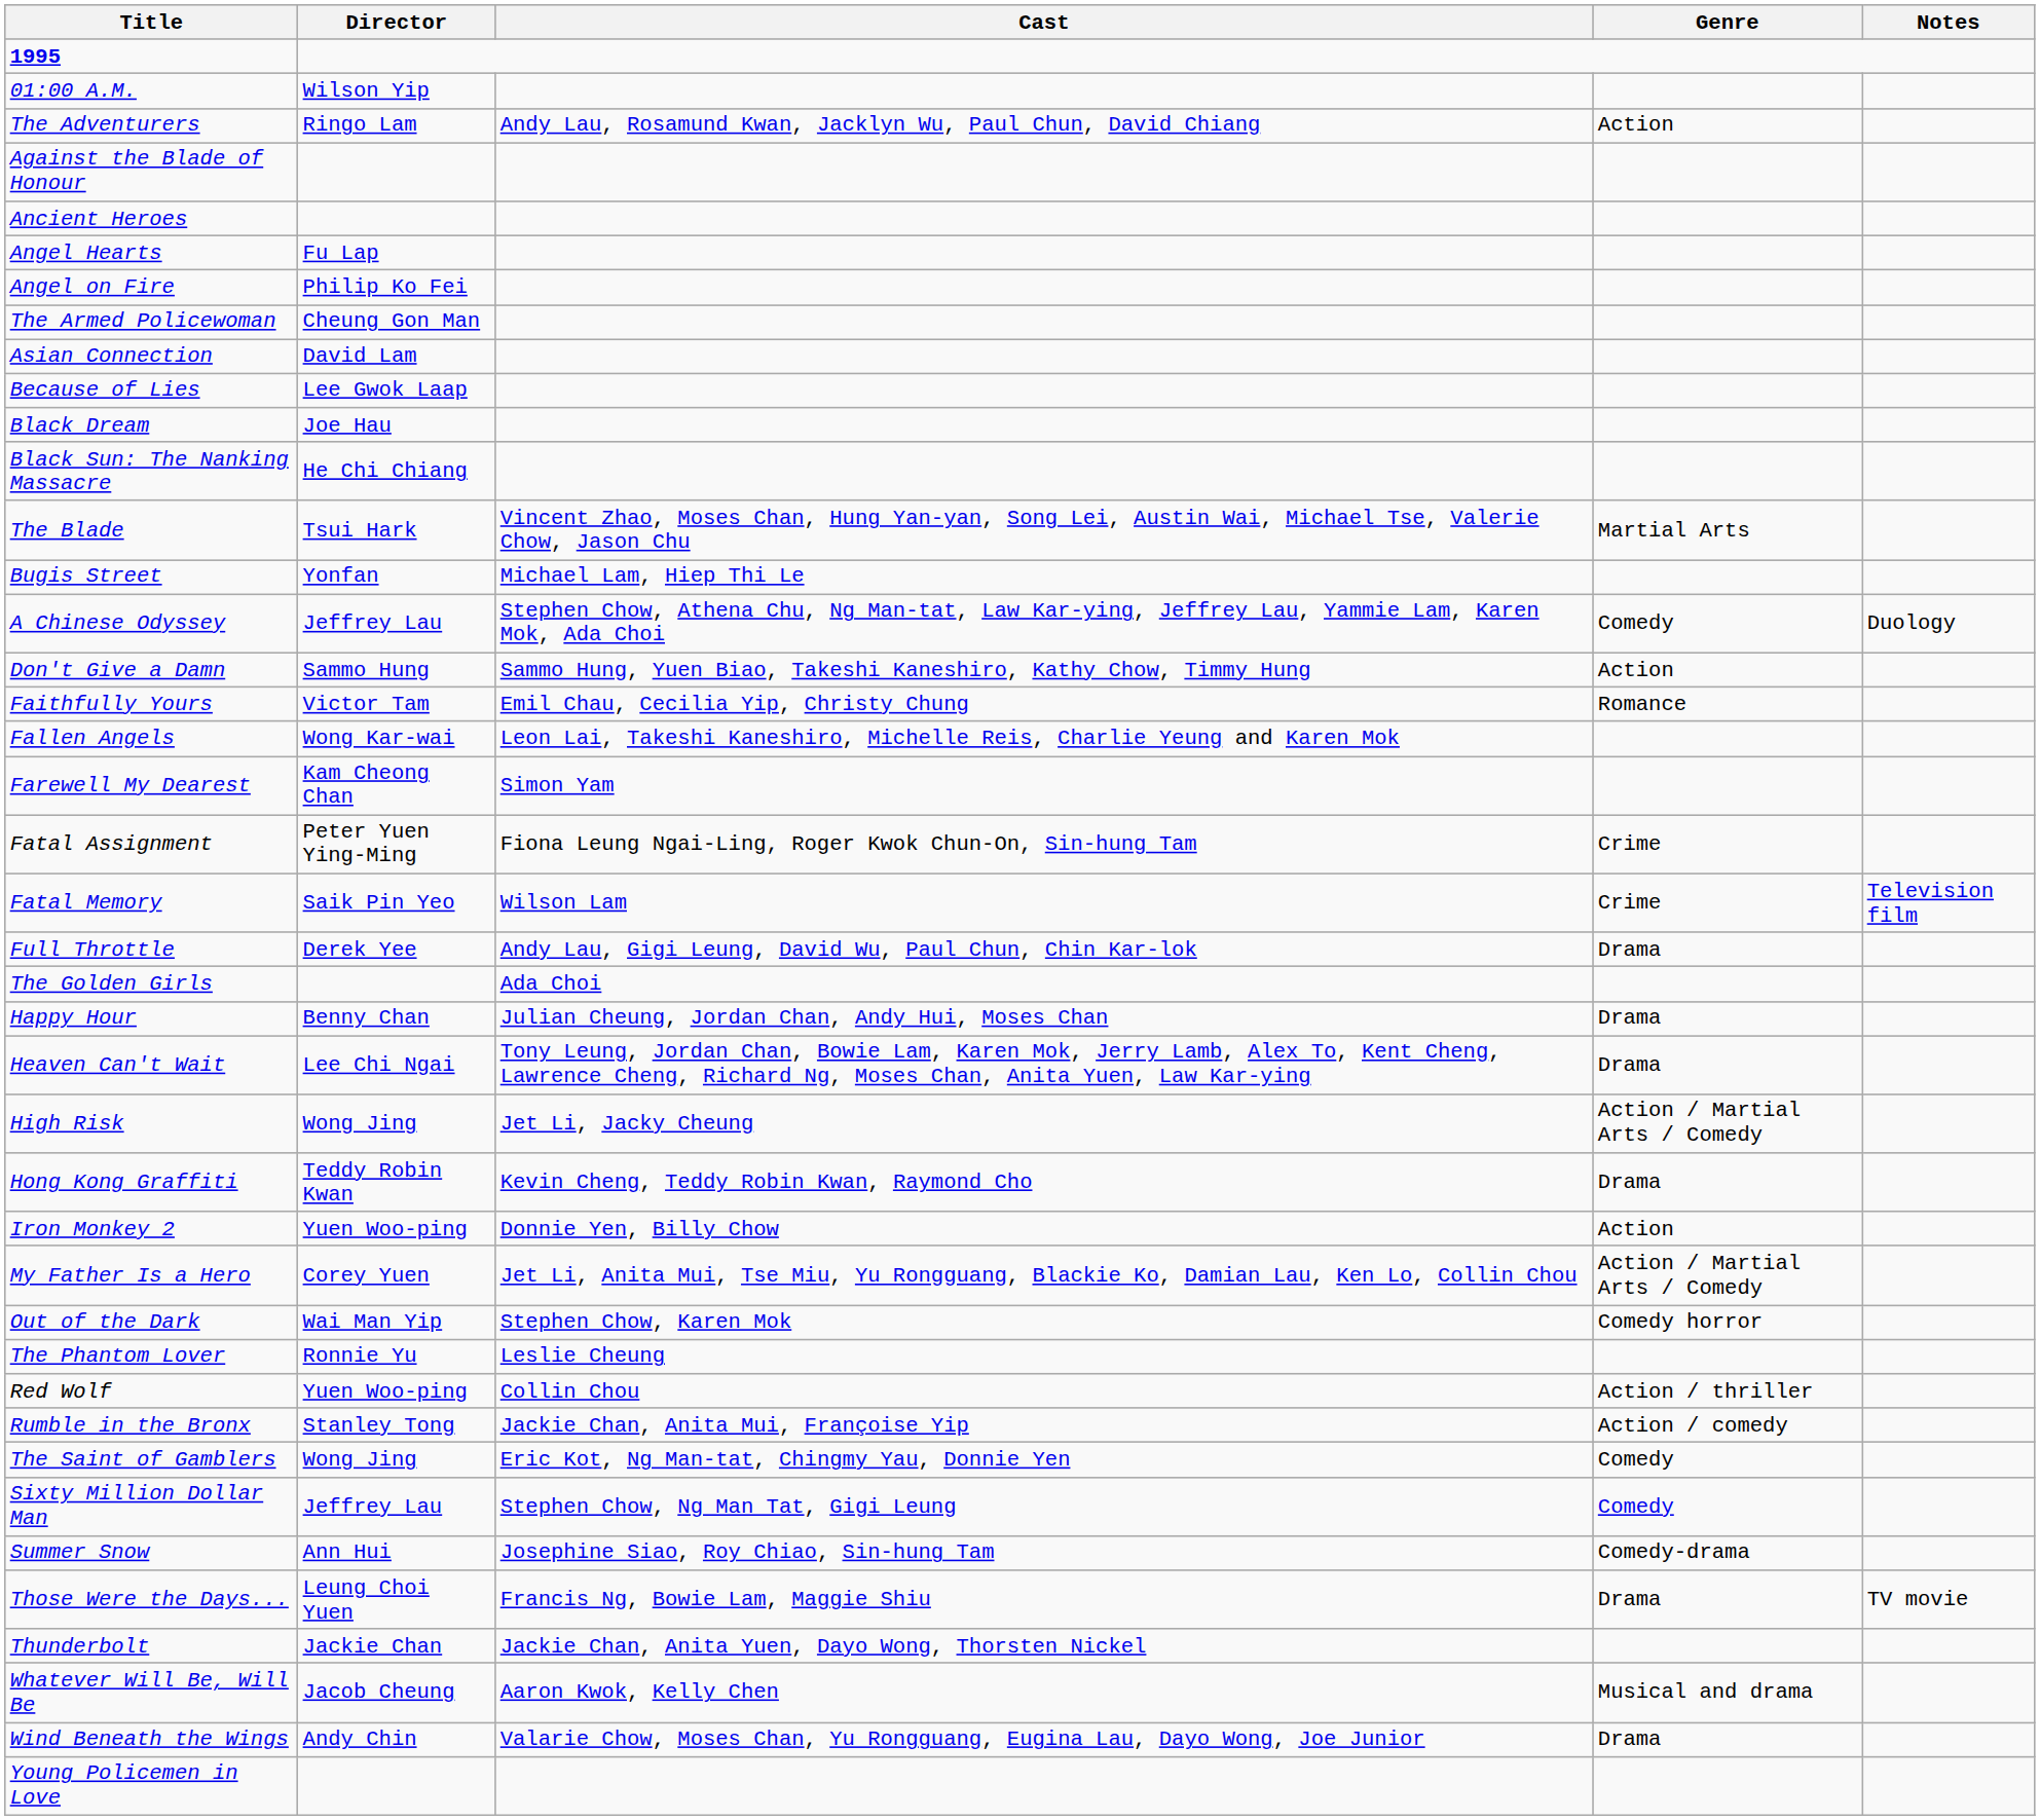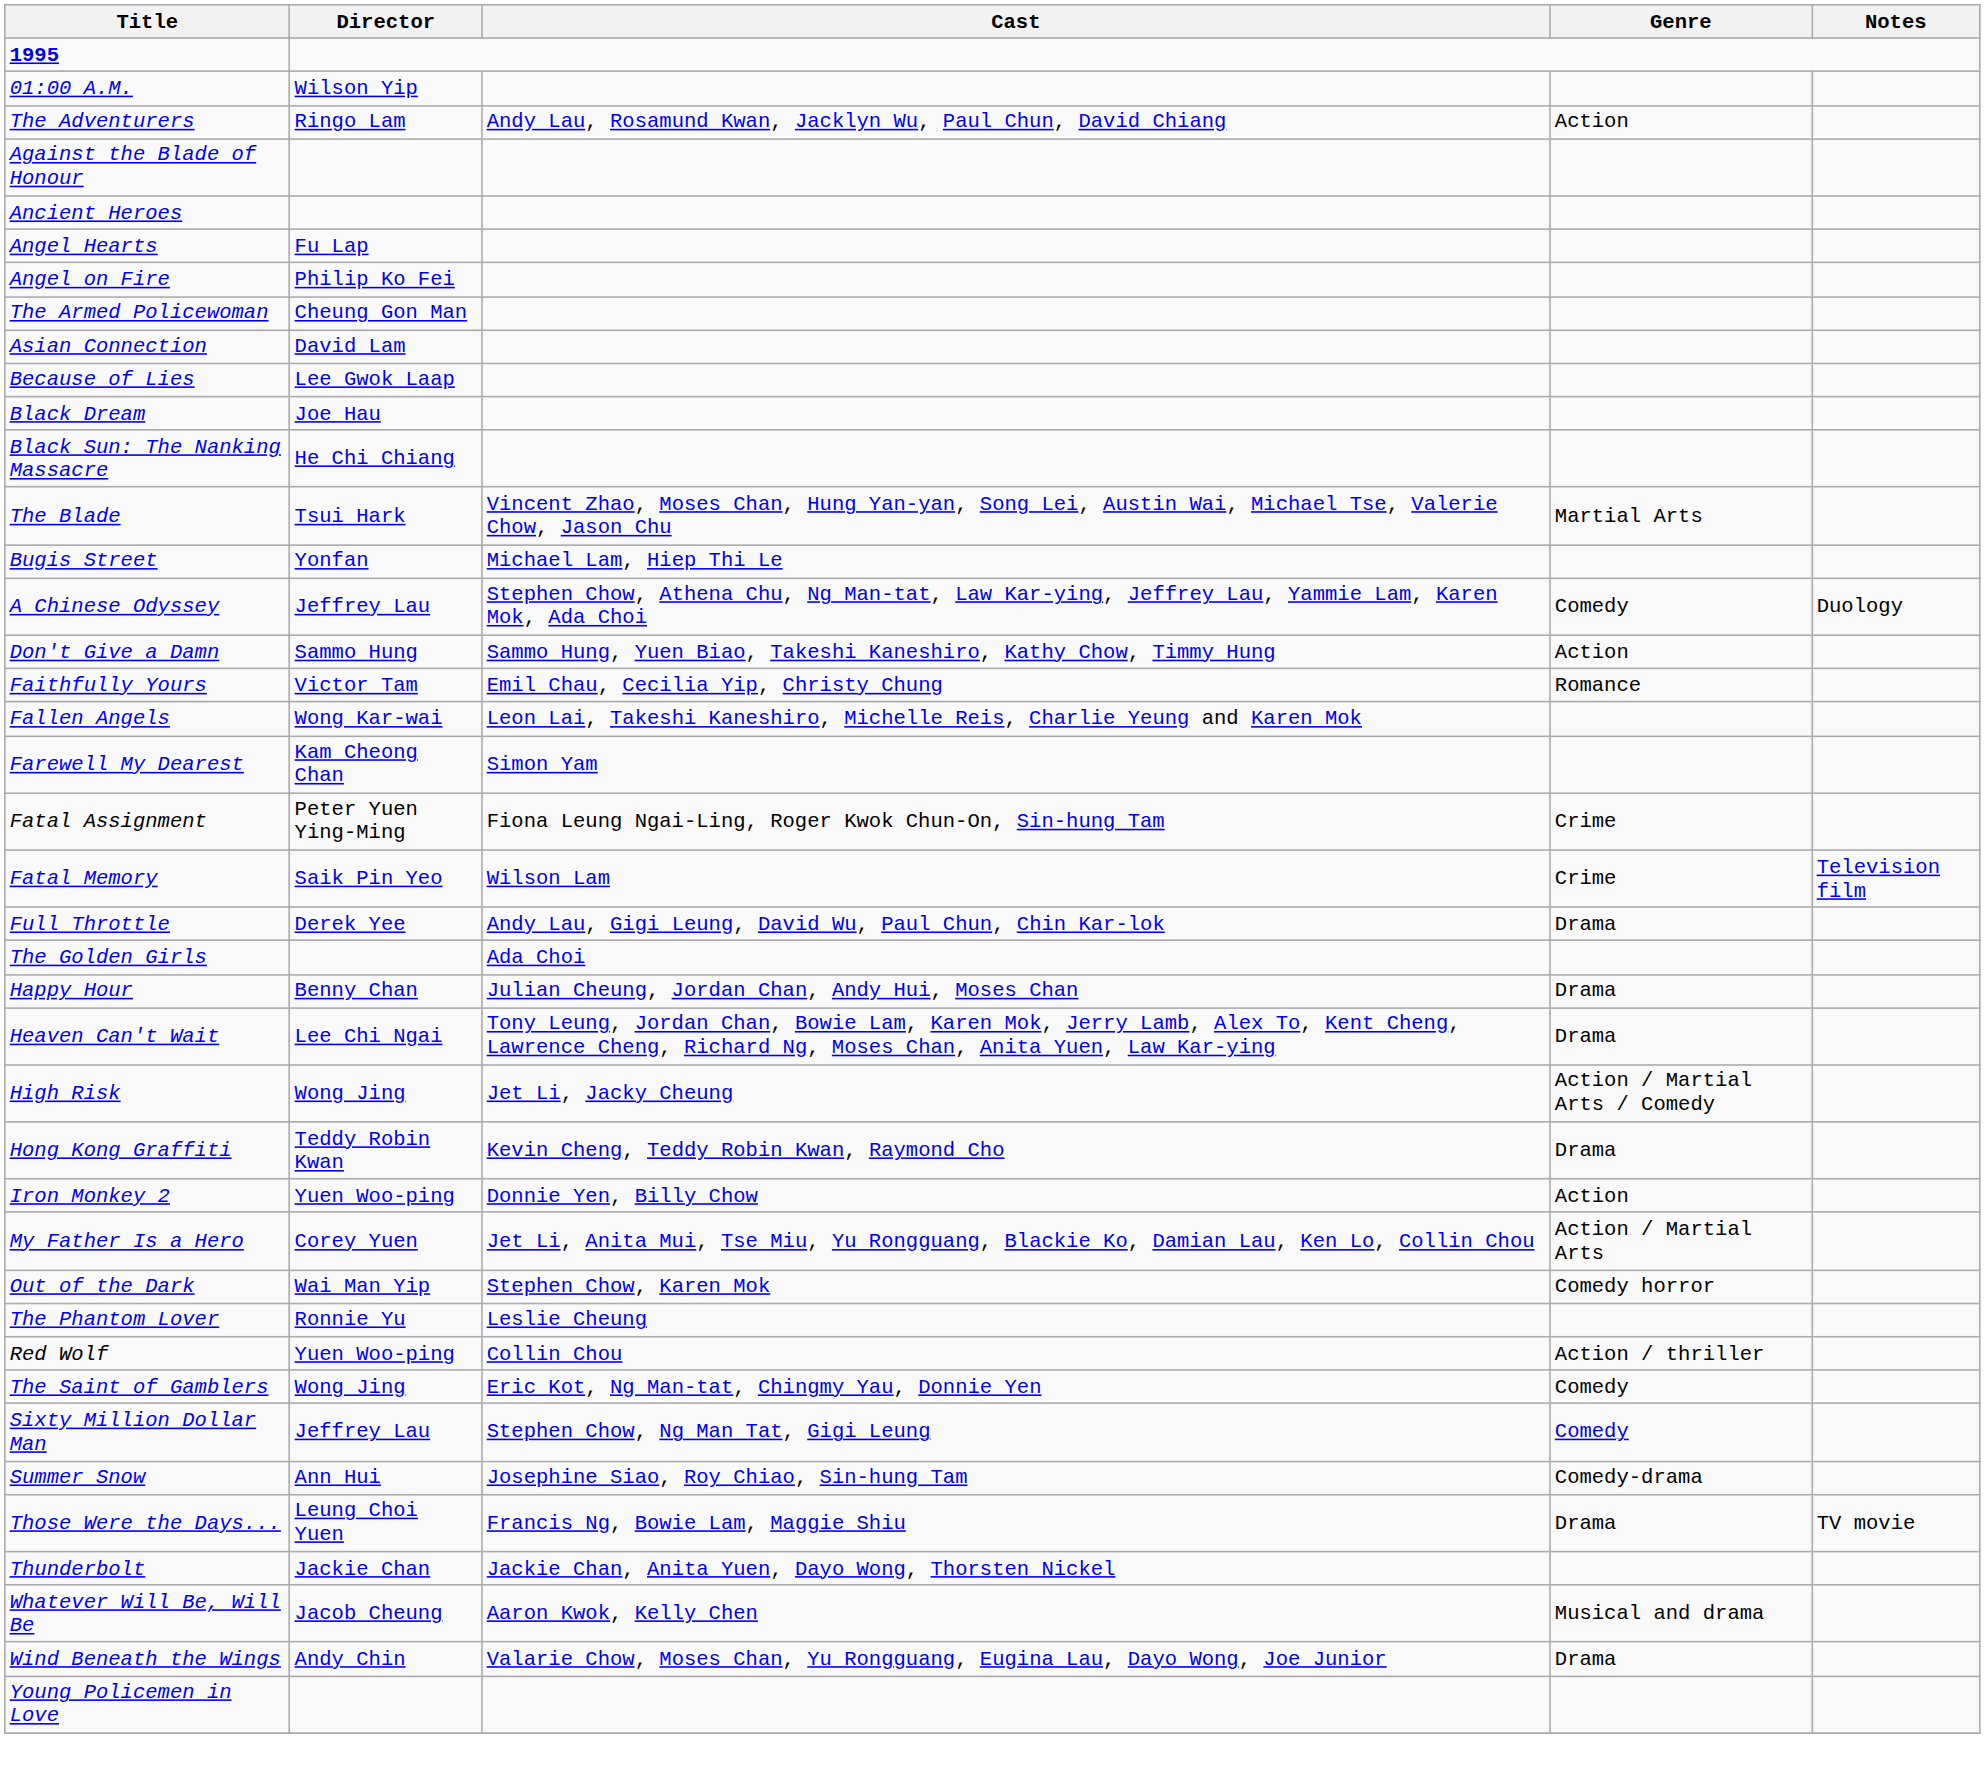 <table class="wikitable sortable">
 <tr>
 <th>Title</th>
 <th>Director</th>
 <th>Cast</th>
 <th>Genre</th>
 <th>Notes</th>
 </tr>
 <tr>
 <td><strong><a href='#'>1995</a></strong></td>
 </tr>
 <tr>
 <td><em><a href='#'>01:00 A.M.</a></em></td>
 <td><a href='#'>Wilson Yip</a></td>
 <td></td>
 <td></td>
 <td></td>
 </tr>
 <tr>
 <td><em><a href='#'>The Adventurers</a></em></td>
 <td><a href='#'>Ringo Lam</a></td>
 <td><a href='#'>Andy Lau</a>, <a href='#'>Rosamund Kwan</a>, <a href='#'>Jacklyn Wu</a>, <a href='#'>Paul Chun</a>, <a href='#'>David Chiang</a></td>
 <td>Action</td>
 <td></td>
 </tr>
 <tr>
 <td><em><a href='#'>Against the Blade of Honour</a></em></td>
 <td></td>
 <td></td>
 <td></td>
 <td></td>
 </tr>
 <tr>
 <td><em><a href='#'>Ancient Heroes</a></em></td>
 <td></td>
 <td></td>
 <td></td>
 <td></td>
 </tr>
 <tr>
 <td><em><a href='#'>Angel Hearts</a></em></td>
 <td><a href='#'>Fu Lap</a></td>
 <td></td>
 <td></td>
 <td></td>
 </tr>
 <tr>
 <td><em><a href='#'>Angel on Fire</a></em></td>
 <td><a href='#'>Philip Ko Fei</a></td>
 <td></td>
 <td></td>
 <td></td>
 </tr>
 <tr>
 <td><em><a href='#'>The Armed Policewoman</a></em></td>
 <td><a href='#'>Cheung Gon Man</a></td>
 <td></td>
 <td></td>
 <td></td>
 </tr>
 <tr>
 <td><em><a href='#'>Asian Connection</a></em></td>
 <td><a href='#'>David Lam</a></td>
 <td></td>
 <td></td>
 <td></td>
 </tr>
 <tr>
 <td><em><a href='#'>Because of Lies</a></em></td>
 <td><a href='#'>Lee Gwok Laap</a></td>
 <td></td>
 <td></td>
 <td></td>
 </tr>
 <tr>
 <td><em><a href='#'>Black Dream</a></em></td>
 <td><a href='#'>Joe Hau</a></td>
 <td></td>
 <td></td>
 <td></td>
 </tr>
 <tr>
 <td><em><a href='#'>Black Sun: The Nanking Massacre</a></em></td>
 <td><a href='#'>He Chi Chiang</a></td>
 <td></td>
 <td></td>
 <td></td>
 </tr>
 <tr>
 <td><em><a href='#'>The Blade</a></em></td>
 <td><a href='#'>Tsui Hark</a></td>
 <td><a href='#'>Vincent Zhao</a>, <a href='#'>Moses Chan</a>, <a href='#'>Hung Yan-yan</a>, <a href='#'>Song Lei</a>, <a href='#'>Austin Wai</a>, <a href='#'>Michael Tse</a>, <a href='#'>Valerie Chow</a>, <a href='#'>Jason Chu</a></td>
 <td>Martial Arts</td>
 <td></td>
 </tr>
 <tr>
 <td><em><a href='#'>Bugis Street</a></em></td>
 <td><a href='#'>Yonfan</a></td>
 <td><a href='#'>Michael Lam</a>, <a href='#'>Hiep Thi Le</a></td>
 <td></td>
 <td></td>
 </tr>
 <tr>
 <td><em><a href='#'>A Chinese Odyssey</a></em></td>
 <td><a href='#'>Jeffrey Lau</a></td>
 <td><a href='#'>Stephen Chow</a>, <a href='#'>Athena Chu</a>, <a href='#'>Ng Man-tat</a>, <a href='#'>Law Kar-ying</a>, <a href='#'>Jeffrey Lau</a>, <a href='#'>Yammie Lam</a>, <a href='#'>Karen Mok</a>, <a href='#'>Ada Choi</a></td>
 <td>Comedy</td>
 <td>Duology</td>
 </tr>
 <tr>
 <td><em><a href='#'>Don't Give a Damn</a></em></td>
 <td><a href='#'>Sammo Hung</a></td>
 <td><a href='#'>Sammo Hung</a>, <a href='#'>Yuen Biao</a>, <a href='#'>Takeshi Kaneshiro</a>, <a href='#'>Kathy Chow</a>, <a href='#'>Timmy Hung</a></td>
 <td>Action</td>
 <td></td>
 </tr>
 <tr>
 <td><em><a href='#'>Faithfully Yours</a></em></td>
 <td><a href='#'>Victor Tam</a></td>
 <td><a href='#'>Emil Chau</a>, <a href='#'>Cecilia Yip</a>, <a href='#'>Christy Chung</a></td>
 <td>Romance</td>
 <td></td>
 </tr>
 <tr>
 <td><em><a href='#'>Fallen Angels</a></em></td>
 <td><a href='#'>Wong Kar-wai</a></td>
 <td><a href='#'>Leon Lai</a>, <a href='#'>Takeshi Kaneshiro</a>, <a href='#'>Michelle Reis</a>, <a href='#'>Charlie Yeung</a> and <a href='#'>Karen Mok</a></td>
 <td></td>
 <td></td>
 </tr>
 <tr>
 <td><em><a href='#'>Farewell My Dearest</a></em></td>
 <td><a href='#'>Kam Cheong Chan</a></td>
 <td><a href='#'>Simon Yam</a></td>
 <td></td>
 <td></td>
 </tr>
 <tr>
 <td><em>Fatal Assignment</em></td>
 <td>Peter Yuen Ying-Ming</td>
 <td>Fiona Leung Ngai-Ling, Roger Kwok Chun-On, <a href='#'>Sin-hung Tam</a></td>
 <td>Crime</td>
 <td></td>
 </tr>
 <tr>
 <td><em><a href='#'>Fatal Memory</a></em></td>
 <td><a href='#'>Saik Pin Yeo</a></td>
 <td><a href='#'>Wilson Lam</a></td>
 <td>Crime</td>
 <td><a href='#'>Television film</a></td>
 </tr>
 <tr>
 <td><em><a href='#'>Full Throttle</a></em></td>
 <td><a href='#'>Derek Yee</a></td>
 <td><a href='#'>Andy Lau</a>, <a href='#'>Gigi Leung</a>, <a href='#'>David Wu</a>, <a href='#'>Paul Chun</a>, <a href='#'>Chin Kar-lok</a></td>
 <td>Drama</td>
 <td></td>
 </tr>
 <tr>
 <td><em><a href='#'>The Golden Girls</a></em></td>
 <td></td>
 <td><a href='#'>Ada Choi</a></td>
 <td></td>
 <td></td>
 </tr>
 <tr>
 <td><em><a href='#'>Happy Hour</a></em></td>
 <td><a href='#'>Benny Chan</a></td>
 <td><a href='#'>Julian Cheung</a>, <a href='#'>Jordan Chan</a>, <a href='#'>Andy Hui</a>, <a href='#'>Moses Chan</a></td>
 <td>Drama</td>
 <td></td>
 </tr>
 <tr>
 <td><em><a href='#'>Heaven Can't Wait</a></em></td>
 <td><a href='#'>Lee Chi Ngai</a></td>
 <td><a href='#'>Tony Leung</a>, <a href='#'>Jordan Chan</a>, <a href='#'>Bowie Lam</a>, <a href='#'>Karen Mok</a>, <a href='#'>Jerry Lamb</a>, <a href='#'>Alex To</a>, <a href='#'>Kent Cheng</a>, <a href='#'>Lawrence Cheng</a>, <a href='#'>Richard Ng</a>, <a href='#'>Moses Chan</a>, <a href='#'>Anita Yuen</a>, <a href='#'>Law Kar-ying</a></td>
 <td>Drama</td>
 <td></td>
 </tr>
 <tr>
 <td><em><a href='#'>High Risk</a></em></td>
 <td><a href='#'>Wong Jing</a></td>
 <td><a href='#'>Jet Li</a>, <a href='#'>Jacky Cheung</a></td>
 <td>Action / Martial Arts / Comedy</td>
 <td></td>
 </tr>
 <tr>
 <td><em><a href='#'>Hong Kong Graffiti</a></em></td>
 <td><a href='#'>Teddy Robin Kwan</a></td>
 <td><a href='#'>Kevin Cheng</a>, <a href='#'>Teddy Robin Kwan</a>, <a href='#'>Raymond Cho</a></td>
 <td>Drama</td>
 <td></td>
 </tr>
 <tr>
 <td><em><a href='#'>Iron Monkey 2</a></em></td>
 <td><a href='#'>Yuen Woo-ping</a></td>
 <td><a href='#'>Donnie Yen</a>, <a href='#'>Billy Chow</a></td>
 <td>Action</td>
 <td></td>
 </tr>
 <tr>
 <td><em><a href='#'>My Father Is a Hero</a></em></td>
 <td><a href='#'>Corey Yuen</a></td>
 <td><a href='#'>Jet Li</a>, <a href='#'>Anita Mui</a>, <a href='#'>Tse Miu</a>, <a href='#'>Yu Rongguang</a>, <a href='#'>Blackie Ko</a>, <a href='#'>Damian Lau</a>, <a href='#'>Ken Lo</a>, <a href='#'>Collin Chou</a></td>
-<td>Action / Martial Arts / Comedy</td>
+<td>Action / Martial Arts</td>
 <td></td>
 </tr>
 <tr>
 <td><em><a href='#'>Out of the Dark</a></em></td>
 <td><a href='#'>Wai Man Yip</a></td>
 <td><a href='#'>Stephen Chow</a>, <a href='#'>Karen Mok</a></td>
 <td>Comedy horror</td>
 <td></td>
 </tr>
 <tr>
 <td><em><a href='#'>The Phantom Lover</a></em></td>
 <td><a href='#'>Ronnie Yu</a></td>
 <td><a href='#'>Leslie Cheung</a></td>
 <td></td>
 <td></td>
 </tr>
 <tr>
 <td><em>Red Wolf</em></td>
 <td><a href='#'>Yuen Woo-ping</a></td>
 <td><a href='#'>Collin Chou</a></td>
 <td>Action / thriller</td>
-<td></td>
-</tr>
-<tr>
-<td><em><a href='#'>Rumble in the Bronx</a></em></td>
-<td><a href='#'>Stanley Tong</a></td>
-<td><a href='#'>Jackie Chan</a>, <a href='#'>Anita Mui</a>, <a href='#'>Françoise Yip</a></td>
-<td>Action / comedy</td>
 <td></td>
 </tr>
 <tr>
 <td><em><a href='#'>The Saint of Gamblers</a></em></td>
 <td><a href='#'>Wong Jing</a></td>
 <td><a href='#'>Eric Kot</a>, <a href='#'>Ng Man-tat</a>, <a href='#'>Chingmy Yau</a>, <a href='#'>Donnie Yen</a></td>
 <td>Comedy</td>
 <td></td>
 </tr>
 <tr>
 <td><em><a href='#'>Sixty Million Dollar Man</a></em></td>
 <td><a href='#'>Jeffrey Lau</a></td>
 <td><a href='#'>Stephen Chow</a>, <a href='#'>Ng Man Tat</a>, <a href='#'>Gigi Leung</a></td>
 <td><a href='#'>Comedy</a></td>
 <td></td>
 </tr>
 <tr>
 <td><em><a href='#'>Summer Snow</a></em></td>
 <td><a href='#'>Ann Hui</a></td>
 <td><a href='#'>Josephine Siao</a>, <a href='#'>Roy Chiao</a>, <a href='#'>Sin-hung Tam</a></td>
 <td>Comedy-drama</td>
 <td></td>
 </tr>
 <tr>
 <td><em><a href='#'>Those Were the Days...</a></em></td>
 <td><a href='#'>Leung Choi Yuen</a></td>
 <td><a href='#'>Francis Ng</a>, <a href='#'>Bowie Lam</a>, <a href='#'>Maggie Shiu</a></td>
 <td>Drama</td>
 <td>TV movie</td>
 </tr>
 <tr>
 <td><em><a href='#'>Thunderbolt</a></em></td>
 <td><a href='#'>Jackie Chan</a></td>
 <td><a href='#'>Jackie Chan</a>, <a href='#'>Anita Yuen</a>, <a href='#'>Dayo Wong</a>, <a href='#'>Thorsten Nickel</a></td>
 <td></td>
 <td></td>
 </tr>
 <tr>
 <td><em><a href='#'>Whatever Will Be, Will Be</a></em></td>
 <td><a href='#'>Jacob Cheung</a></td>
 <td><a href='#'>Aaron Kwok</a>, <a href='#'>Kelly Chen</a></td>
 <td>Musical and drama</td>
 <td></td>
 </tr>
 <tr>
 <td><em><a href='#'>Wind Beneath the Wings</a></em></td>
 <td><a href='#'>Andy Chin</a></td>
 <td><a href='#'>Valarie Chow</a>, <a href='#'>Moses Chan</a>, <a href='#'>Yu Rongguang</a>, <a href='#'>Eugina Lau</a>, <a href='#'>Dayo Wong</a>, <a href='#'>Joe Junior</a></td>
 <td>Drama</td>
 <td></td>
 </tr>
 <tr>
 <td><em><a href='#'>Young Policemen in Love</a></em></td>
 <td></td>
 <td></td>
 <td></td>
 <td></td>
 </tr>
 <tr>
 </tr>
 </table>
